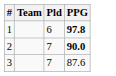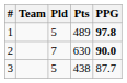 <table class=wikitable>
 <tr>
 <th>#</th>
 <th>Team</th>
 <th>Pld</th>
+<th>Pts</th>
 <th>PPG</th>
 </tr>
 <tr>
 <td>1</td>
 <td><strong></strong></td>
-<td>6</td>
+<td>5</td>
+<td>489</td>
 <td><strong>97.8</strong></td>
 </tr>
 <tr>
 <td>2</td>
 <td></td>
 <td>7</td>
+<td>630</td>
 <td><strong>90.0</strong></td>
 </tr>
 <tr>
 <td>3</td>
 <td></td>
-<td>7</td>
-<td>87.6</td>
+<td>5</td>
+<td>438</td>
+<td>87.7</td>
 </tr>
 </table>
